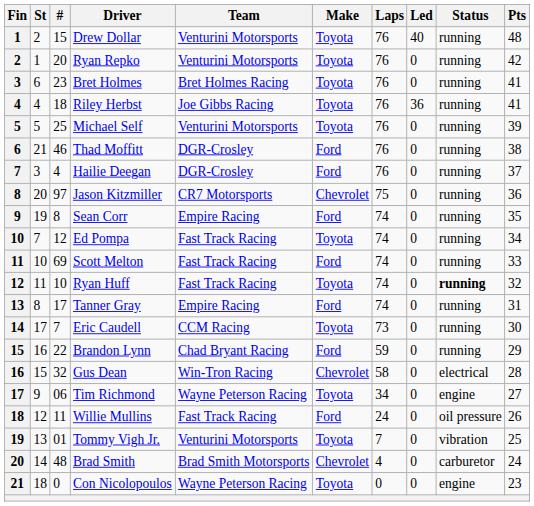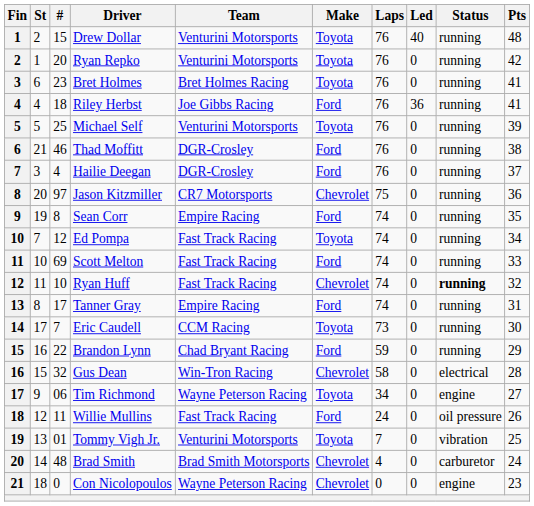 <table class="wikitable sortable" style="font-size:95%">
 <tr>
 <th>Fin</th>
 <th>St</th>
 <th>#</th>
 <th>Driver</th>
 <th>Team</th>
 <th>Make</th>
 <th>Laps</th>
 <th>Led</th>
 <th>Status</th>
 <th>Pts</th>
 </tr>
 <tr>
 <th>1</th>
 <td>2</td>
 <td>15</td>
 <td><a href='#'>Drew Dollar</a></td>
 <td><a href='#'>Venturini Motorsports</a></td>
 <td><a href='#'>Toyota</a></td>
 <td>76</td>
 <td>40</td>
 <td>running</td>
 <td>48</td>
 </tr>
 <tr>
 <th>2</th>
 <td>1</td>
 <td>20</td>
 <td><a href='#'>Ryan Repko</a></td>
 <td><a href='#'>Venturini Motorsports</a></td>
 <td><a href='#'>Toyota</a></td>
 <td>76</td>
 <td>0</td>
 <td>running</td>
 <td>42</td>
 </tr>
 <tr>
 <th>3</th>
 <td>6</td>
 <td>23</td>
 <td><a href='#'>Bret Holmes</a></td>
 <td><a href='#'>Bret Holmes Racing</a></td>
 <td><a href='#'>Toyota</a></td>
 <td>76</td>
 <td>0</td>
 <td>running</td>
 <td>41</td>
 </tr>
 <tr>
 <th>4</th>
 <td>4</td>
 <td>18</td>
 <td><a href='#'>Riley Herbst</a></td>
 <td><a href='#'>Joe Gibbs Racing</a></td>
-<td><a href='#'>Toyota</a></td>
+<td><a href='#'>Ford</a></td>
 <td>76</td>
 <td>36</td>
 <td>running</td>
 <td>41</td>
 </tr>
 <tr>
 <th>5</th>
 <td>5</td>
 <td>25</td>
 <td><a href='#'>Michael Self</a></td>
 <td><a href='#'>Venturini Motorsports</a></td>
 <td><a href='#'>Toyota</a></td>
 <td>76</td>
 <td>0</td>
 <td>running</td>
 <td>39</td>
 </tr>
 <tr>
 <th>6</th>
 <td>21</td>
 <td>46</td>
 <td><a href='#'>Thad Moffitt</a></td>
 <td><a href='#'>DGR-Crosley</a></td>
 <td><a href='#'>Ford</a></td>
 <td>76</td>
 <td>0</td>
 <td>running</td>
 <td>38</td>
 </tr>
 <tr>
 <th>7</th>
 <td>3</td>
 <td>4</td>
 <td><a href='#'>Hailie Deegan</a></td>
 <td><a href='#'>DGR-Crosley</a></td>
 <td><a href='#'>Ford</a></td>
 <td>76</td>
 <td>0</td>
 <td>running</td>
 <td>37</td>
 </tr>
 <tr>
 <th>8</th>
 <td>20</td>
 <td>97</td>
 <td><a href='#'>Jason Kitzmiller</a></td>
 <td><a href='#'>CR7 Motorsports</a></td>
 <td><a href='#'>Chevrolet</a></td>
 <td>75</td>
 <td>0</td>
 <td>running</td>
 <td>36</td>
 </tr>
 <tr>
 <th>9</th>
 <td>19</td>
 <td>8</td>
 <td><a href='#'>Sean Corr</a></td>
 <td><a href='#'>Empire Racing</a></td>
 <td><a href='#'>Ford</a></td>
 <td>74</td>
 <td>0</td>
 <td>running</td>
 <td>35</td>
 </tr>
 <tr>
 <th>10</th>
 <td>7</td>
 <td>12</td>
 <td><a href='#'>Ed Pompa</a></td>
 <td><a href='#'>Fast Track Racing</a></td>
 <td><a href='#'>Toyota</a></td>
 <td>74</td>
 <td>0</td>
 <td>running</td>
 <td>34</td>
 </tr>
 <tr>
 <th>11</th>
 <td>10</td>
 <td>69</td>
 <td><a href='#'>Scott Melton</a></td>
 <td><a href='#'>Fast Track Racing</a></td>
 <td><a href='#'>Ford</a></td>
 <td>74</td>
 <td>0</td>
 <td>running</td>
 <td>33</td>
 </tr>
 <tr>
 <th>12</th>
 <td>11</td>
 <td>10</td>
 <td><a href='#'>Ryan Huff</a></td>
 <td><a href='#'>Fast Track Racing</a></td>
-<td><a href='#'>Toyota</a></td>
+<td><a href='#'>Chevrolet</a></td>
 <td>74</td>
 <td>0</td>
 <td><strong>running</strong></td>
 <td>32</td>
 </tr>
 <tr>
 <th>13</th>
 <td>8</td>
 <td>17</td>
 <td><a href='#'>Tanner Gray</a></td>
 <td><a href='#'>Empire Racing</a></td>
 <td><a href='#'>Ford</a></td>
 <td>74</td>
 <td>0</td>
 <td>running</td>
 <td>31</td>
 </tr>
 <tr>
 <th>14</th>
 <td>17</td>
 <td>7</td>
 <td><a href='#'>Eric Caudell</a></td>
 <td><a href='#'>CCM Racing</a></td>
 <td><a href='#'>Toyota</a></td>
 <td>73</td>
 <td>0</td>
 <td>running</td>
 <td>30</td>
 </tr>
 <tr>
 <th>15</th>
 <td>16</td>
 <td>22</td>
 <td><a href='#'>Brandon Lynn</a></td>
 <td><a href='#'>Chad Bryant Racing</a></td>
 <td><a href='#'>Ford</a></td>
 <td>59</td>
 <td>0</td>
 <td>running</td>
 <td>29</td>
 </tr>
 <tr>
 <th>16</th>
 <td>15</td>
 <td>32</td>
 <td><a href='#'>Gus Dean</a></td>
 <td><a href='#'>Win-Tron Racing</a></td>
 <td><a href='#'>Chevrolet</a></td>
 <td>58</td>
 <td>0</td>
 <td>electrical</td>
 <td>28</td>
 </tr>
 <tr>
 <th>17</th>
 <td>9</td>
 <td>06</td>
 <td><a href='#'>Tim Richmond</a></td>
 <td><a href='#'>Wayne Peterson Racing</a></td>
 <td><a href='#'>Toyota</a></td>
 <td>34</td>
 <td>0</td>
 <td>engine</td>
 <td>27</td>
 </tr>
 <tr>
 <th>18</th>
 <td>12</td>
 <td>11</td>
 <td><a href='#'>Willie Mullins</a></td>
 <td><a href='#'>Fast Track Racing</a></td>
 <td><a href='#'>Ford</a></td>
 <td>24</td>
 <td>0</td>
 <td>oil pressure</td>
 <td>26</td>
 </tr>
 <tr>
 <th>19</th>
 <td>13</td>
 <td>01</td>
 <td><a href='#'>Tommy Vigh Jr.</a></td>
 <td><a href='#'>Venturini Motorsports</a></td>
 <td><a href='#'>Toyota</a></td>
 <td>7</td>
 <td>0</td>
 <td>vibration</td>
 <td>25</td>
 </tr>
 <tr>
 <th>20</th>
 <td>14</td>
 <td>48</td>
 <td><a href='#'>Brad Smith</a></td>
 <td><a href='#'>Brad Smith Motorsports</a></td>
 <td><a href='#'>Chevrolet</a></td>
 <td>4</td>
 <td>0</td>
 <td>carburetor</td>
 <td>24</td>
 </tr>
 <tr>
 <th>21</th>
 <td>18</td>
 <td>0</td>
 <td><a href='#'>Con Nicolopoulos</a></td>
 <td><a href='#'>Wayne Peterson Racing</a></td>
-<td><a href='#'>Toyota</a></td>
+<td><a href='#'>Chevrolet</a></td>
 <td>0</td>
 <td>0</td>
 <td>engine</td>
 <td>23</td>
 </tr>
 <tr>
 <th colspan="10"></th>
 </tr>
 </table>
